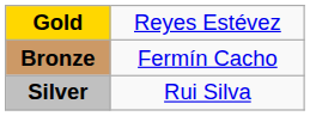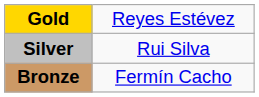 <table class="wikitable" style=" text-align:center; " width="35%">
 <tr>
 <td bgcolor="gold"><strong>Gold</strong></td>
 <td><a href='#'>Reyes Estévez</a><br>  <small><em></em></small></td>
 </tr>
 <tr>
+<td bgcolor="silver"><strong>Silver</strong></td>
+<td><a href='#'>Rui Silva</a><br> <small><em></em></small></td>
+</tr>
+<tr>
 <td bgcolor="CC9966"><strong>Bronze</strong></td>
 <td><a href='#'>Fermín Cacho</a><br>  <small><em></em></small></td>
 </tr>
-<tr>
-<td bgcolor="silver"><strong>Silver</strong></td>
-<td><a href='#'>Rui Silva</a><br> <small><em></em></small></td>
-</tr>
 </table>
